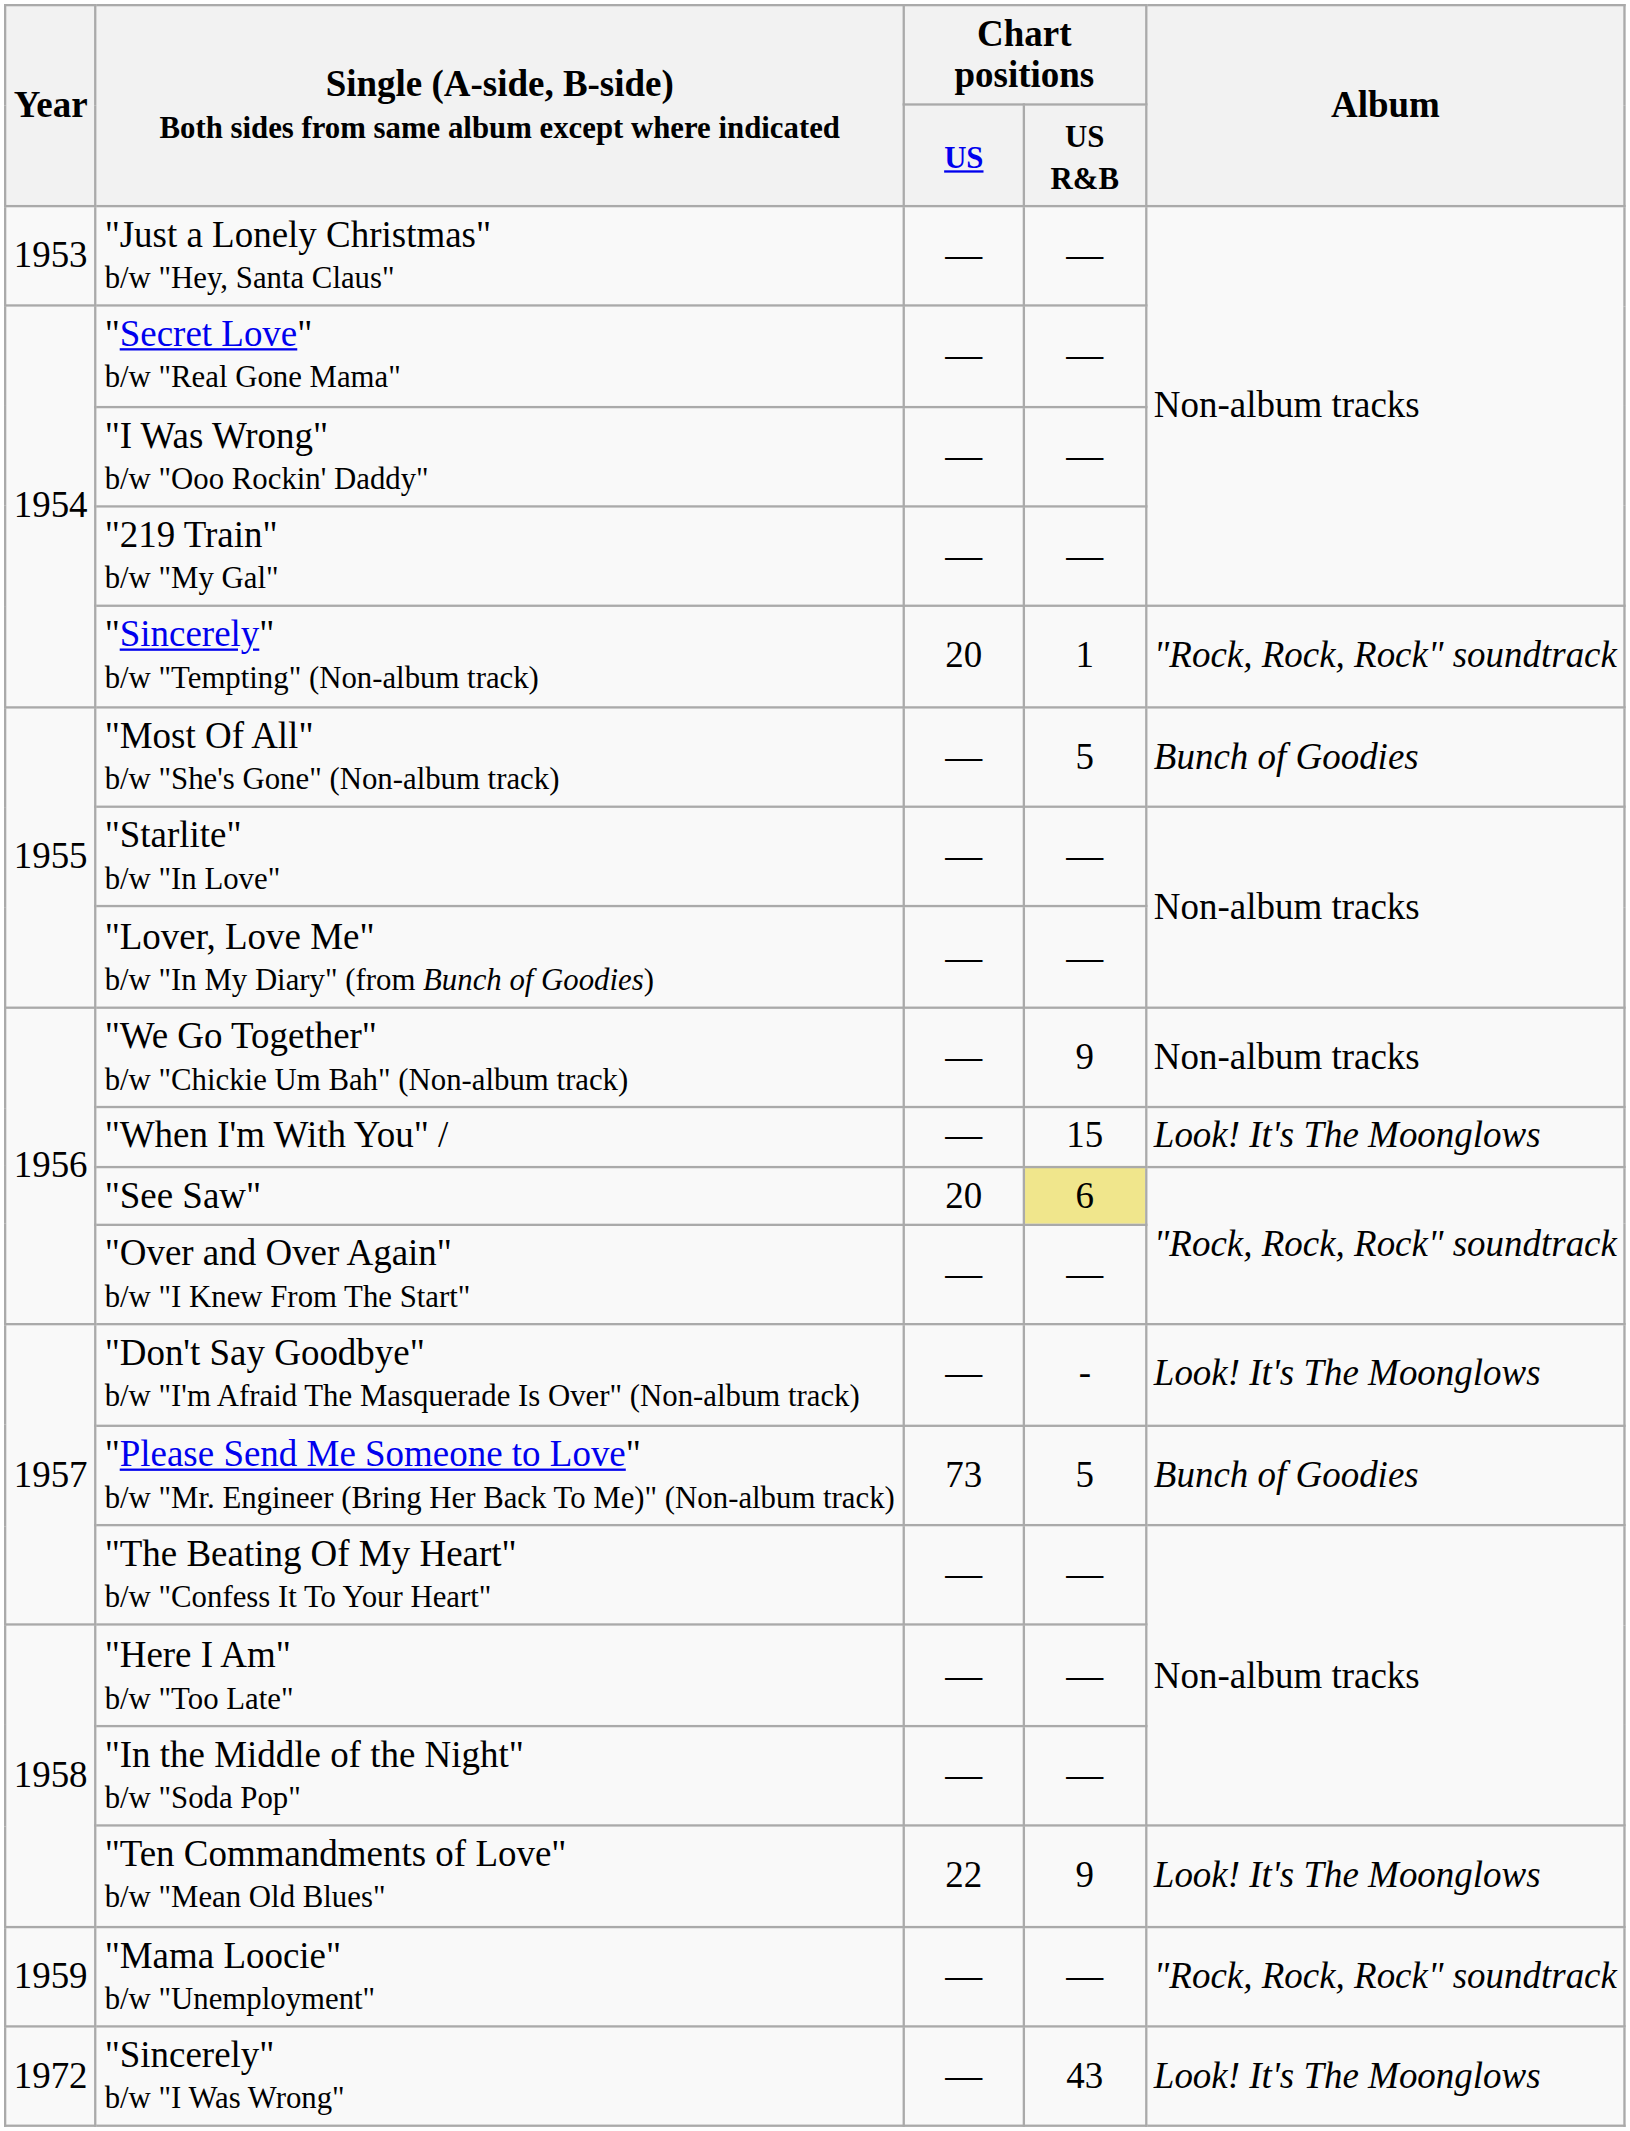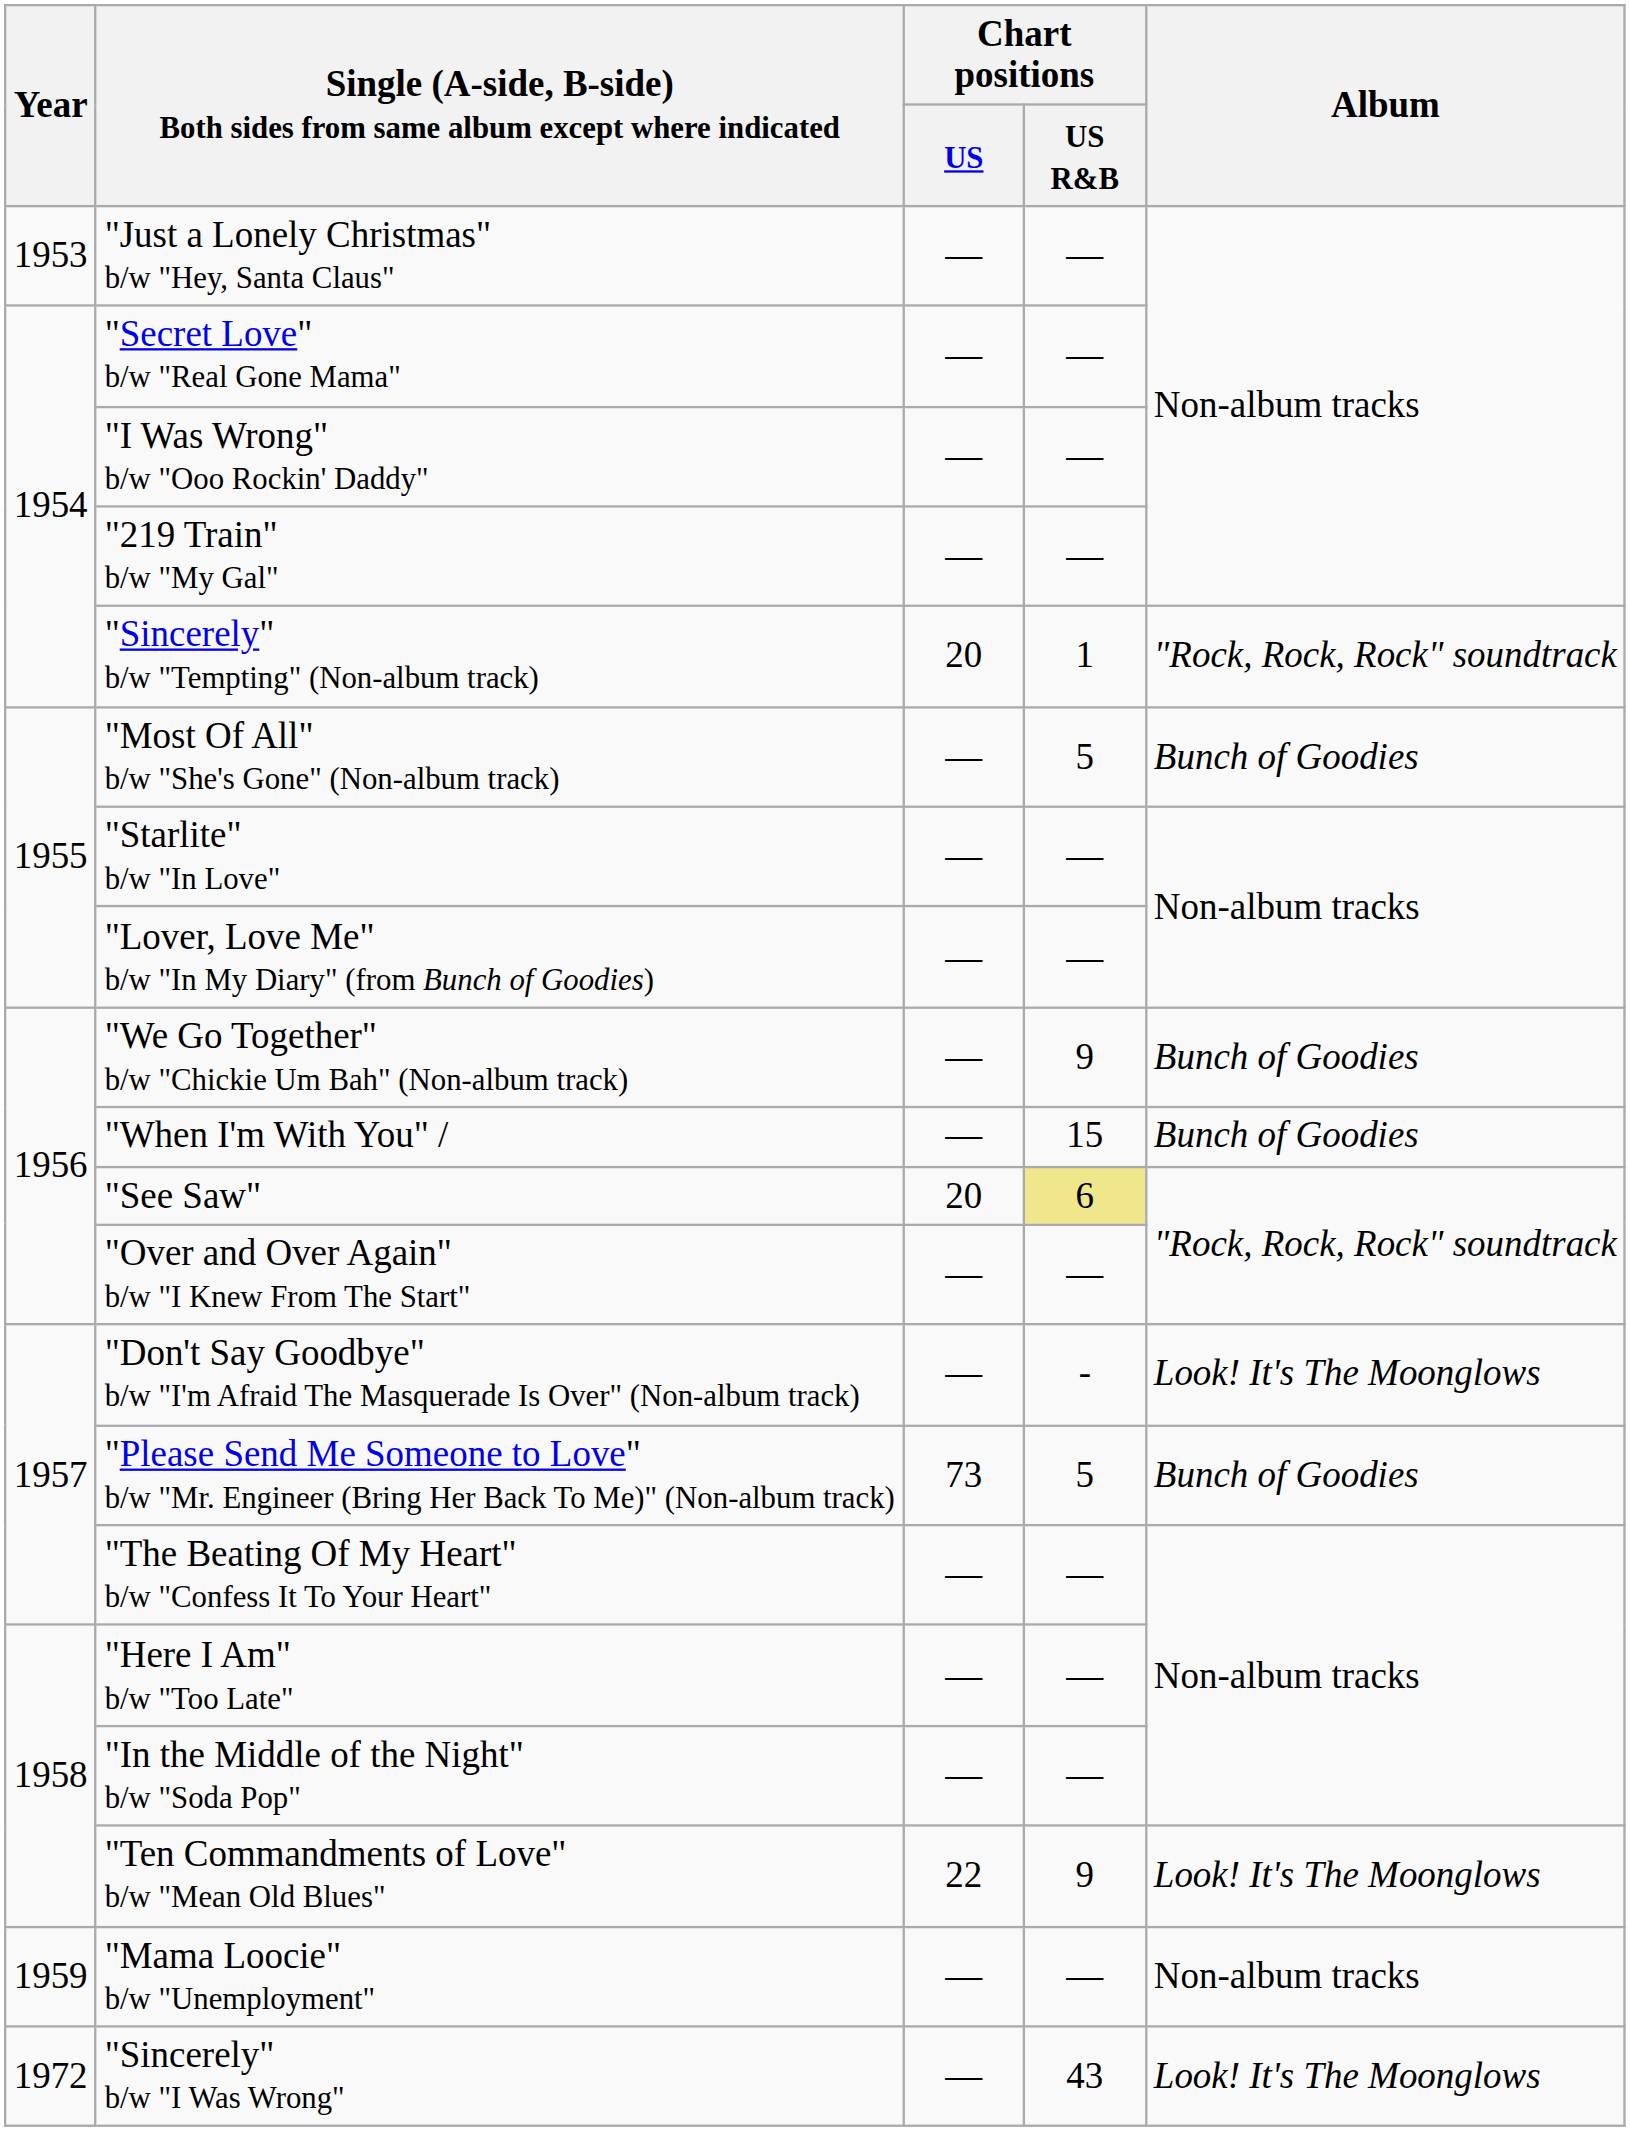 <table class="wikitable">
 <tr>
 <th rowspan="2">Year</th>
 <th rowspan="2">Single (A-side, B-side)<br><small>Both sides from same album except where indicated</small></th>
 <th colspan="2">Chart positions</th>
 <th rowspan="2">Album</th>
 </tr>
 <tr>
 <th style="width:45px;"><small><a href='#'>US</a></small></th>
 <th style="width:45px;"><small>US R&B</small></th>
 </tr>
 <tr>
 <td>1953</td>
 <td>"Just a Lonely Christmas"<br><small>b/w "Hey, Santa Claus"</small></td>
 <td style="text-align:center;">—</td>
 <td style="text-align:center;">—</td>
 <td rowspan="4">Non-album tracks</td>
 </tr>
 <tr>
 <td rowspan="4">1954</td>
 <td>"<a href='#'>Secret Love</a>" <br><small>b/w "Real Gone Mama"</small></td>
 <td style="text-align:center;">—</td>
 <td style="text-align:center;">—</td>
 </tr>
 <tr>
 <td>"I Was Wrong"<br><small>b/w "Ooo Rockin' Daddy"</small></td>
 <td style="text-align:center;">—</td>
 <td style="text-align:center;">—</td>
 </tr>
 <tr>
 <td>"219 Train"<br><small>b/w "My Gal"</small></td>
 <td style="text-align:center;">—</td>
 <td style="text-align:center;">—</td>
 </tr>
 <tr>
 <td>"<a href='#'>Sincerely</a>"<br><small>b/w "Tempting" (Non-album track)</small></td>
 <td style="text-align:center;">20</td>
 <td style="text-align:center;">1</td>
 <td><em>"Rock, Rock, Rock" soundtrack</em></td>
 </tr>
 <tr>
 <td rowspan="3">1955</td>
 <td>"Most Of All"<br><small>b/w "She's Gone" (Non-album track)</small></td>
 <td style="text-align:center;">—</td>
 <td style="text-align:center;">5</td>
 <td><em>Bunch of Goodies</em></td>
 </tr>
 <tr>
 <td>"Starlite"<br><small>b/w "In Love"</small></td>
 <td style="text-align:center;">—</td>
 <td style="text-align:center;">—</td>
 <td rowspan="2">Non-album tracks</td>
 </tr>
 <tr>
 <td>"Lover, Love Me"<br><small>b/w "In My Diary" (from <em>Bunch of Goodies</em>)</small></td>
 <td style="text-align:center;">—</td>
 <td style="text-align:center;">—</td>
 </tr>
 <tr>
 <td rowspan="4">1956</td>
 <td>"We Go Together"<br><small>b/w "Chickie Um Bah" (Non-album track)</small></td>
 <td style="text-align:center;">—</td>
 <td style="text-align:center;">9</td>
-<td>Non-album tracks</td>
+<td><em>Bunch of Goodies</em></td>
 </tr>
 <tr>
 <td>"When I'm With You" /</td>
 <td style="text-align:center;">—</td>
 <td style="text-align:center;">15</td>
-<td><em>Look! It's The Moonglows</em></td>
+<td><em>Bunch of Goodies</em></td>
 </tr>
 <tr>
 <td>"See Saw"</td>
 <td style="text-align:center;">20</td>
 <td style="background: khaki; text-align:center;">6</td>
 <td rowspan="2"><em>"Rock, Rock, Rock" soundtrack</em></td>
 </tr>
 <tr>
 <td>"Over and Over Again"<br><small>b/w "I Knew From The Start"</small></td>
 <td style="text-align:center;">—</td>
 <td style="text-align:center;">—</td>
 </tr>
 <tr>
 <td rowspan="3">1957</td>
 <td>"Don't Say Goodbye"<br><small>b/w "I'm Afraid The Masquerade Is Over" (Non-album track)</small></td>
 <td style="text-align:center;">—</td>
 <td style="text-align:center;">-</td>
 <td><em>Look! It's The Moonglows</em></td>
 </tr>
 <tr>
 <td>"<a href='#'>Please Send Me Someone to Love</a>"<br><small>b/w "Mr. Engineer (Bring Her Back To Me)" (Non-album track)</small></td>
 <td style="text-align:center;">73</td>
 <td style="text-align:center;">5</td>
 <td><em>Bunch of Goodies</em></td>
 </tr>
 <tr>
 <td>"The Beating Of My Heart"<br><small>b/w "Confess It To Your Heart"</small></td>
 <td style="text-align:center;">—</td>
 <td style="text-align:center;">—</td>
 <td rowspan="3">Non-album tracks</td>
 </tr>
 <tr>
 <td rowspan="3">1958</td>
 <td>"Here I Am"<br><small>b/w "Too Late"</small></td>
 <td style="text-align:center;">—</td>
 <td style="text-align:center;">—</td>
 </tr>
 <tr>
 <td>"In the Middle of the Night"<br><small>b/w "Soda Pop"</small></td>
 <td style="text-align:center;">—</td>
 <td style="text-align:center;">—</td>
 </tr>
 <tr>
 <td>"Ten Commandments of Love"<br><small>b/w "Mean Old Blues"</small></td>
 <td style="text-align:center;">22</td>
 <td style="text-align:center;">9</td>
 <td><em>Look! It's The Moonglows</em></td>
 </tr>
 <tr>
 <td>1959</td>
 <td>"Mama Loocie"<br><small>b/w "Unemployment"</small></td>
 <td style="text-align:center;">—</td>
 <td style="text-align:center;">—</td>
-<td><em>"Rock, Rock, Rock" soundtrack</em></td>
+<td>Non-album tracks</td>
 </tr>
 <tr>
 <td>1972</td>
 <td>"Sincerely"<br><small>b/w "I Was Wrong"</small></td>
 <td style="text-align:center;">—</td>
 <td style="text-align:center;">43</td>
 <td><em>Look! It's The Moonglows</em></td>
 </tr>
 </table>
